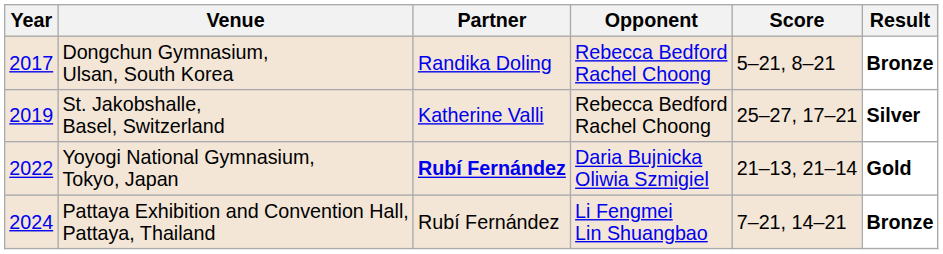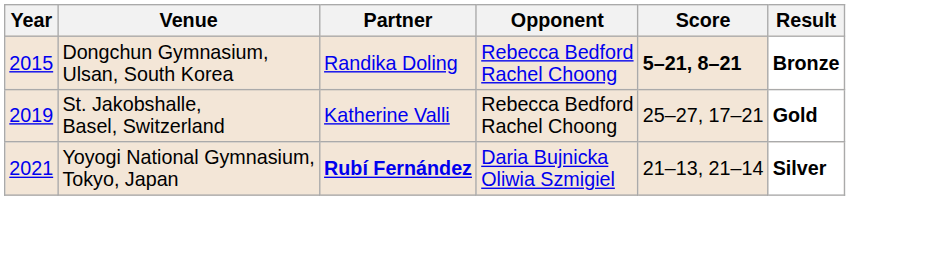 <table class="sortable wikitable" style="font-size: 90%;">
 <tr>
 <th>Year</th>
 <th>Venue</th>
 <th>Partner</th>
 <th>Opponent</th>
 <th>Score</th>
 <th>Result</th>
 </tr>
 <tr style="background:#F3E6D7">
-<td align="center"><a href='#'>2017</a></td>
+<td align="center"><a href='#'>2015</a></td>
 <td align="left">Dongchun Gymnasium,<br>Ulsan, South Korea</td>
 <td align="left"> <a href='#'>Randika Doling</a></td>
 <td align="left"> <a href='#'>Rebecca Bedford</a><br> <a href='#'>Rachel Choong</a></td>
-<td align="left">5–21, 8–21</td>
+<td align="left"><strong>5–21, 8–21</strong></td>
 <td style="text-align:left; background:white"> <strong>Bronze</strong></td>
 </tr>
 <tr style="background:#F3E6D7">
 <td align="center"><a href='#'>2019</a></td>
 <td align="left">St. Jakobshalle,<br>Basel, Switzerland</td>
 <td align="left"> <a href='#'>Katherine Valli</a></td>
 <td align="left"> Rebecca Bedford<br> Rachel Choong</td>
 <td align="left">25–27, 17–21</td>
-<td style="text-align:left; background:white"> <strong>Silver</strong></td>
+<td style="text-align:left; background:white"> <strong>Gold</strong></td>
 </tr>
 <tr style="background:#F3E6D7">
-<td align="center"><a href='#'>2022</a></td>
+<td align="center"><a href='#'>2021</a></td>
 <td align="left">Yoyogi National Gymnasium,<br>Tokyo, Japan</td>
 <td align="left"><strong> <a href='#'>Rubí Fernández</a></strong></td>
 <td align="left"> <a href='#'>Daria Bujnicka</a><br> <a href='#'>Oliwia Szmigiel</a></td>
 <td align="left">21–13, 21–14</td>
-<td style="text-align:left; background:white"> <strong>Gold</strong></td>
-</tr>
-<tr style="background:#F3E6D7">
-<td align="center"><a href='#'>2024</a></td>
-<td align="left">Pattaya Exhibition and Convention Hall,<br>Pattaya, Thailand</td>
-<td align="left"> Rubí Fernández</td>
-<td align="left"> <a href='#'>Li Fengmei</a><br> <a href='#'>Lin Shuangbao</a></td>
-<td align="left">7–21, 14–21</td>
-<td style="text-align:left; background:white"> <strong>Bronze</strong></td>
+<td style="text-align:left; background:white"> <strong>Silver</strong></td>
 </tr>
 </table>
